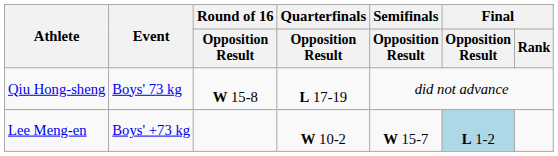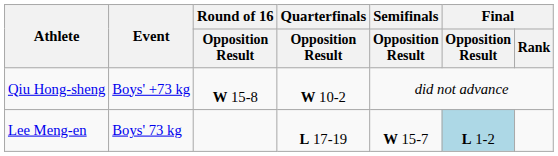 <table class="wikitable" style="font-size:90%">
 <tr>
 <th rowspan="2">Athlete</th>
 <th rowspan="2">Event</th>
 <th>Round of 16</th>
 <th>Quarterfinals</th>
 <th>Semifinals</th>
 <th colspan=2>Final</th>
 </tr>
 <tr style="font-size:95%">
 <th>Opposition<br>Result</th>
 <th>Opposition<br>Result</th>
 <th>Opposition<br>Result</th>
 <th>Opposition<br>Result</th>
 <th>Rank</th>
 </tr>
 <tr align=center>
 <td align=left><a href='#'>Qiu Hong-sheng</a></td>
-<td align=left><a href='#'>Boys' 73 kg</a></td>
+<td align=left><a href='#'>Boys' +73 kg</a></td>
 <td><br> <strong>W</strong> 15-8</td>
-<td><br> <strong>L</strong> 17-19</td>
+<td><br> <strong>W</strong> 10-2</td>
 <td Colspan=3><em>did not advance</em></td>
 </tr>
 <tr align=center>
 <td align=left><a href='#'>Lee Meng-en</a></td>
-<td align=left><a href='#'>Boys' +73 kg</a></td>
+<td align=left><a href='#'>Boys' 73 kg</a></td>
 <td></td>
-<td><br> <strong>W</strong> 10-2</td>
+<td><br> <strong>L</strong> 17-19</td>
 <td><br> <strong>W</strong> 15-7</td>
 <td style="background: lightblue;"><br> <strong>L</strong> 1-2</td>
 <td></td>
 </tr>
 </table>
